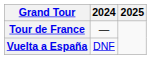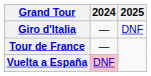 <table class="wikitable plainrowheaders">
 <tr>
 <th scope="col"><a href='#'>Grand Tour</a></th>
 <th scope="col">2024</th>
 <th scope="col">2025</th>
 </tr>
 <tr style="text-align:center;">
+<th scope="row"> <a href='#'>Giro d'Italia</a></th>
+<td>—</td>
+<td><a href='#'>DNF</a></td>
+</tr>
+<tr style="text-align:center;">
 <th scope="row"> <a href='#'>Tour de France</a></th>
 <td>—</td>
 </tr>
 <tr style="text-align:center;">
 <th scope="row"> <a href='#'>Vuelta a España</a></th>
-<td><a href='#'>DNF</a></td>
+<td style="background: pink;"><a href='#'>DNF</a></td>
 </tr>
 </table>
